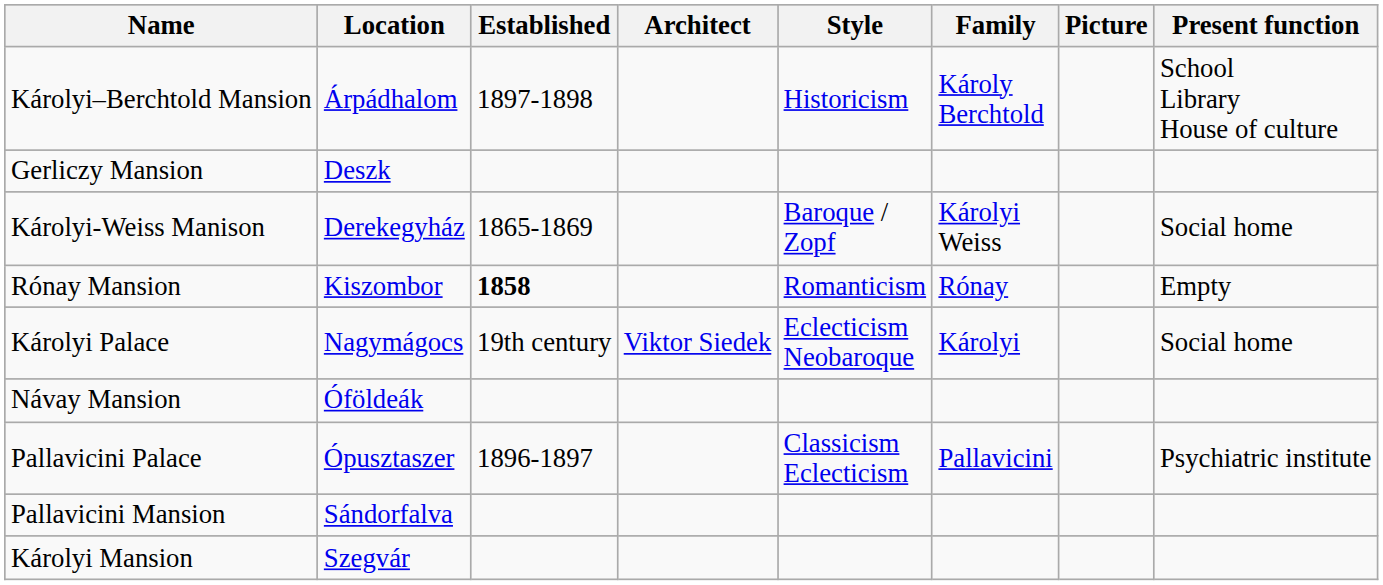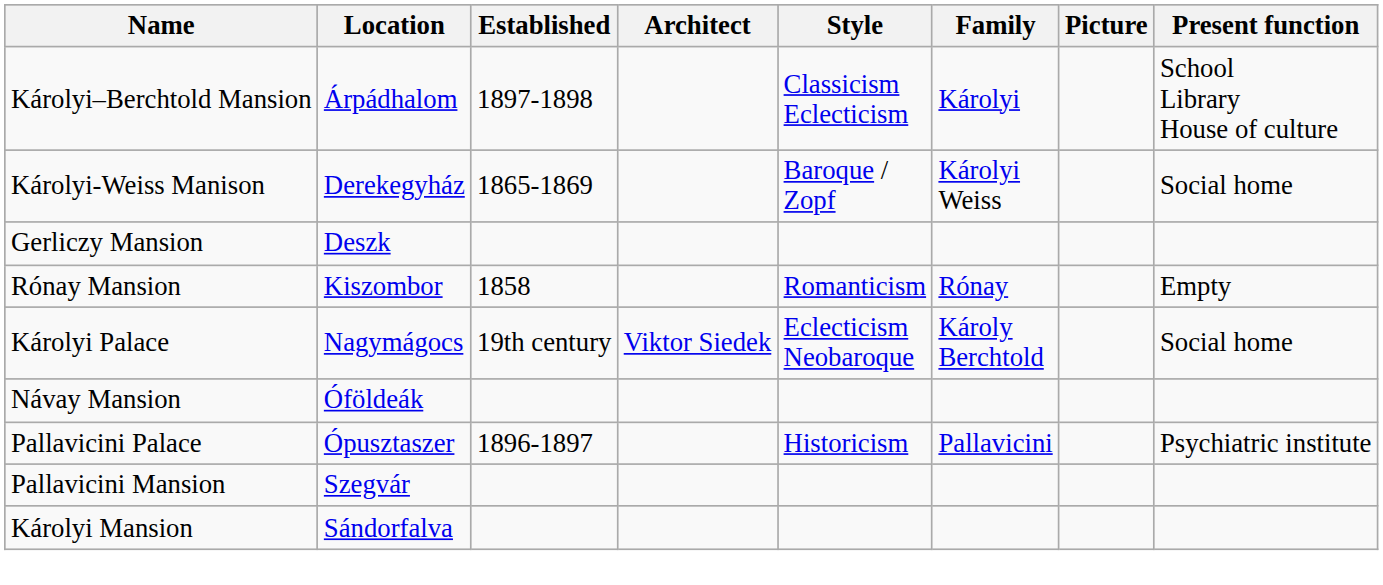 <table class="sortable wikitable">
 <tr>
 <th>Name</th>
 <th>Location</th>
 <th>Established</th>
 <th>Architect</th>
 <th>Style</th>
 <th>Family</th>
 <th>Picture</th>
 <th>Present function</th>
 </tr>
 <tr>
 <td>Károlyi–Berchtold Mansion</td>
 <td><a href='#'>Árpádhalom</a></td>
 <td>1897-1898</td>
 <td></td>
-<td><a href='#'>Historicism</a></td>
-<td><a href='#'>Károly</a> <br><a href='#'>Berchtold</a></td>
+<td><a href='#'>Classicism</a> <br><a href='#'>Eclecticism</a></td>
+<td><a href='#'>Károlyi</a></td>
 <td></td>
 <td>School <br>Library <br>House of culture</td>
+</tr>
+<tr>
+<td>Károlyi-Weiss Manison</td>
+<td><a href='#'>Derekegyház</a></td>
+<td>1865-1869</td>
+<td></td>
+<td><a href='#'>Baroque</a> / <br><a href='#'>Zopf</a></td>
+<td><a href='#'>Károlyi</a> <br>Weiss</td>
+<td></td>
+<td>Social home</td>
 </tr>
 <tr>
 <td>Gerliczy Mansion</td>
 <td><a href='#'>Deszk</a></td>
 <td></td>
 <td></td>
 <td></td>
 <td></td>
 <td></td>
 <td></td>
 </tr>
 <tr>
-<td>Károlyi-Weiss Manison</td>
-<td><a href='#'>Derekegyház</a></td>
-<td>1865-1869</td>
-<td></td>
-<td><a href='#'>Baroque</a> / <br><a href='#'>Zopf</a></td>
-<td><a href='#'>Károlyi</a> <br>Weiss</td>
-<td></td>
-<td>Social home</td>
-</tr>
-<tr>
 <td>Rónay Mansion</td>
 <td><a href='#'>Kiszombor</a></td>
-<td><strong>1858</strong></td>
+<td>1858</td>
 <td></td>
 <td><a href='#'>Romanticism</a></td>
 <td><a href='#'>Rónay</a></td>
 <td></td>
 <td>Empty</td>
 </tr>
 <tr>
 <td>Károlyi Palace</td>
 <td><a href='#'>Nagymágocs</a></td>
 <td>19th century</td>
 <td><a href='#'>Viktor Siedek</a></td>
 <td><a href='#'>Eclecticism</a> <br><a href='#'>Neobaroque</a></td>
-<td><a href='#'>Károlyi</a></td>
+<td><a href='#'>Károly</a> <br><a href='#'>Berchtold</a></td>
 <td></td>
 <td>Social home</td>
 </tr>
 <tr>
 <td>Návay Mansion</td>
 <td><a href='#'>Óföldeák</a></td>
 <td></td>
 <td></td>
 <td></td>
 <td></td>
 <td></td>
 <td></td>
 </tr>
 <tr>
 <td>Pallavicini Palace</td>
 <td><a href='#'>Ópusztaszer</a></td>
 <td>1896-1897</td>
 <td></td>
-<td><a href='#'>Classicism</a> <br><a href='#'>Eclecticism</a></td>
+<td><a href='#'>Historicism</a></td>
 <td><a href='#'>Pallavicini</a></td>
 <td></td>
 <td>Psychiatric institute</td>
 </tr>
 <tr>
 <td>Pallavicini Mansion</td>
-<td><a href='#'>Sándorfalva</a></td>
+<td><a href='#'>Szegvár</a></td>
 <td></td>
 <td></td>
 <td></td>
 <td></td>
 <td></td>
 <td></td>
 </tr>
 <tr>
 <td>Károlyi Mansion</td>
-<td><a href='#'>Szegvár</a></td>
+<td><a href='#'>Sándorfalva</a></td>
 <td></td>
 <td></td>
 <td></td>
 <td></td>
 <td></td>
 <td></td>
 </tr>
 </table>
